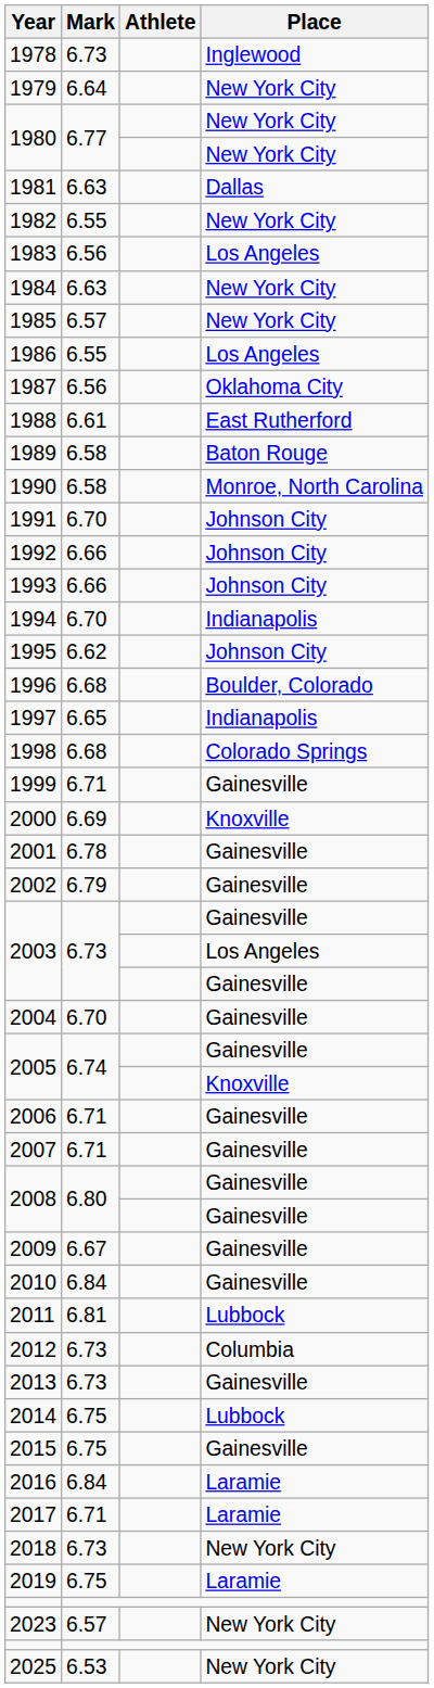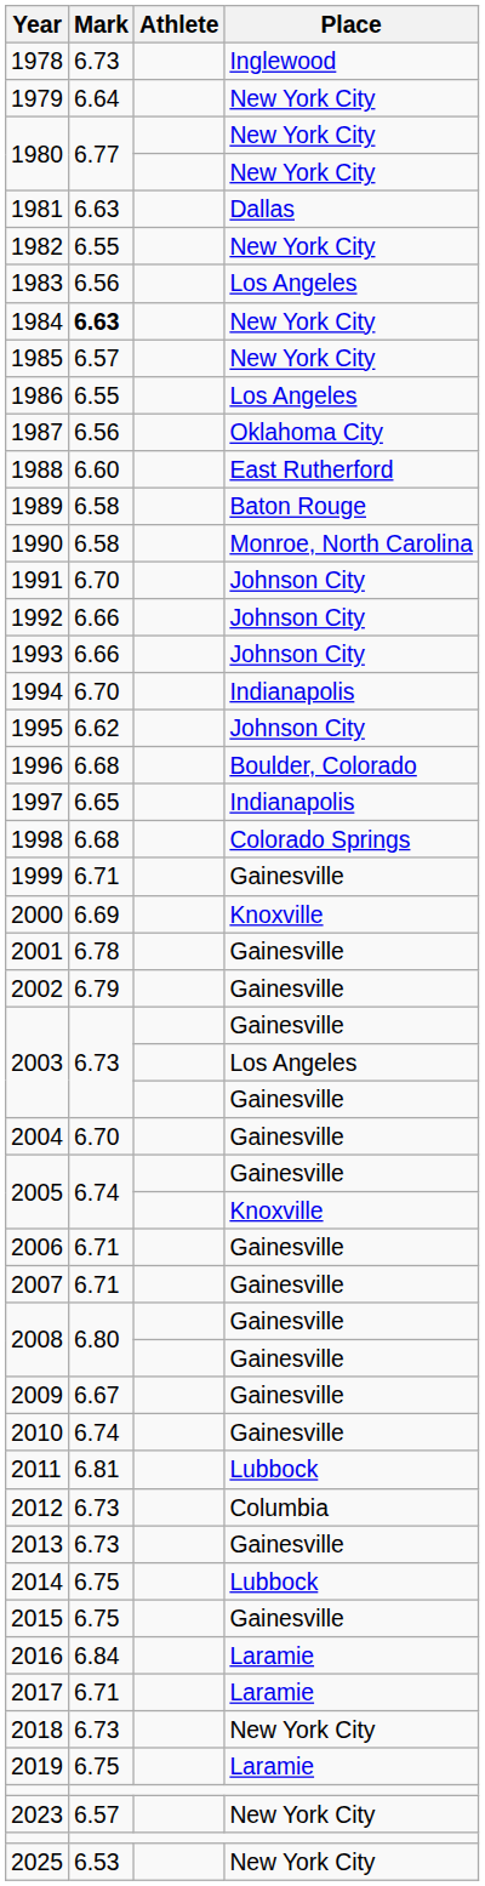 <table class="wikitable sortable" style="font-size:95%;">
 <tr>
 <th>Year</th>
 <th>Mark</th>
 <th>Athlete</th>
 <th>Place</th>
 </tr>
 <tr>
 <td>1978</td>
 <td>6.73</td>
 <td align=left></td>
 <td><a href='#'>Inglewood</a></td>
 </tr>
 <tr>
 <td>1979</td>
 <td>6.64</td>
 <td align=left></td>
 <td><a href='#'>New York City</a></td>
 </tr>
 <tr>
 <td rowspan=2>1980</td>
 <td rowspan=2>6.77</td>
 <td align=left></td>
 <td><a href='#'>New York City</a></td>
 </tr>
 <tr>
 <td align=left></td>
 <td><a href='#'>New York City</a></td>
 </tr>
 <tr>
 <td>1981</td>
 <td>6.63</td>
 <td align=left></td>
 <td><a href='#'>Dallas</a></td>
 </tr>
 <tr>
 <td>1982</td>
 <td>6.55</td>
 <td align=left></td>
 <td><a href='#'>New York City</a></td>
 </tr>
 <tr>
 <td>1983</td>
 <td>6.56</td>
 <td align=left></td>
 <td><a href='#'>Los Angeles</a></td>
 </tr>
 <tr>
 <td>1984</td>
-<td>6.63</td>
+<td><strong>6.63</strong></td>
 <td align=left></td>
 <td><a href='#'>New York City</a></td>
 </tr>
 <tr>
 <td>1985</td>
 <td>6.57</td>
 <td align=left></td>
 <td><a href='#'>New York City</a></td>
 </tr>
 <tr>
 <td>1986</td>
 <td>6.55</td>
 <td align=left></td>
 <td><a href='#'>Los Angeles</a></td>
 </tr>
 <tr>
 <td>1987</td>
 <td>6.56</td>
 <td align=left></td>
 <td><a href='#'>Oklahoma City</a></td>
 </tr>
 <tr>
 <td>1988</td>
-<td>6.61</td>
+<td>6.60</td>
 <td align=left></td>
 <td><a href='#'>East Rutherford</a></td>
 </tr>
 <tr>
 <td>1989</td>
 <td>6.58</td>
 <td align=left></td>
 <td><a href='#'>Baton Rouge</a></td>
 </tr>
 <tr>
 <td>1990</td>
 <td>6.58</td>
 <td align=left></td>
 <td><a href='#'>Monroe, North Carolina</a></td>
 </tr>
 <tr>
 <td>1991</td>
 <td>6.70</td>
 <td align=left></td>
 <td><a href='#'>Johnson City</a></td>
 </tr>
 <tr>
 <td>1992</td>
 <td>6.66</td>
 <td align=left></td>
 <td><a href='#'>Johnson City</a></td>
 </tr>
 <tr>
 <td>1993</td>
 <td>6.66</td>
 <td align=left></td>
 <td><a href='#'>Johnson City</a></td>
 </tr>
 <tr>
 <td>1994</td>
 <td>6.70</td>
 <td align=left></td>
 <td><a href='#'>Indianapolis</a></td>
 </tr>
 <tr>
 <td>1995</td>
 <td>6.62</td>
 <td align=left></td>
 <td><a href='#'>Johnson City</a></td>
 </tr>
 <tr>
 <td>1996</td>
 <td>6.68 </td>
 <td align=left></td>
 <td><a href='#'>Boulder, Colorado</a></td>
 </tr>
 <tr>
 <td>1997</td>
 <td>6.65</td>
 <td align=left></td>
 <td><a href='#'>Indianapolis</a></td>
 </tr>
 <tr>
 <td>1998</td>
 <td>6.68 </td>
 <td align=left></td>
 <td><a href='#'>Colorado Springs</a></td>
 </tr>
 <tr>
 <td>1999</td>
 <td>6.71</td>
 <td align=left></td>
 <td>Gainesville</td>
 </tr>
 <tr>
 <td>2000</td>
 <td>6.69</td>
 <td></td>
 <td><a href='#'>Knoxville</a></td>
 </tr>
 <tr>
 <td>2001</td>
 <td>6.78</td>
 <td></td>
 <td>Gainesville</td>
 </tr>
 <tr>
 <td>2002</td>
 <td>6.79</td>
 <td></td>
 <td>Gainesville</td>
 </tr>
 <tr>
 <td rowspan=3>2003</td>
 <td rowspan=3>6.73</td>
 <td align=left></td>
 <td>Gainesville</td>
 </tr>
 <tr>
 <td align=left></td>
 <td>Los Angeles</td>
 </tr>
 <tr>
 <td align=left></td>
 <td>Gainesville</td>
 </tr>
 <tr>
 <td>2004</td>
 <td>6.70</td>
 <td align=left></td>
 <td>Gainesville</td>
 </tr>
 <tr>
 <td rowspan=2>2005</td>
 <td rowspan=2>6.74</td>
 <td align=left></td>
 <td>Gainesville</td>
 </tr>
 <tr>
 <td></td>
 <td><a href='#'>Knoxville</a></td>
 </tr>
 <tr>
 <td>2006</td>
 <td>6.71</td>
 <td align=left></td>
 <td>Gainesville</td>
 </tr>
 <tr>
 <td>2007</td>
 <td>6.71</td>
 <td align=left></td>
 <td>Gainesville</td>
 </tr>
 <tr>
 <td rowspan=2>2008</td>
 <td rowspan=2>6.80</td>
 <td></td>
 <td>Gainesville</td>
 </tr>
 <tr>
 <td></td>
 <td>Gainesville</td>
 </tr>
 <tr>
 <td>2009</td>
 <td>6.67</td>
 <td align=left></td>
 <td>Gainesville</td>
 </tr>
 <tr>
 <td>2010</td>
-<td>6.84</td>
+<td>6.74</td>
 <td></td>
 <td>Gainesville</td>
 </tr>
 <tr>
 <td>2011</td>
 <td>6.81</td>
 <td></td>
 <td><a href='#'>Lubbock</a></td>
 </tr>
 <tr>
 <td>2012</td>
 <td>6.73</td>
 <td align=left></td>
 <td>Columbia</td>
 </tr>
 <tr>
 <td>2013</td>
 <td>6.73</td>
 <td align=left></td>
 <td>Gainesville</td>
 </tr>
 <tr>
 <td>2014</td>
 <td>6.75</td>
 <td></td>
 <td><a href='#'>Lubbock</a></td>
 </tr>
 <tr>
 <td>2015</td>
 <td>6.75</td>
 <td></td>
 <td>Gainesville</td>
 </tr>
 <tr>
 <td>2016</td>
 <td>6.84 </td>
 <td align=left></td>
 <td><a href='#'>Laramie</a></td>
 </tr>
 <tr>
 <td>2017</td>
 <td>6.71 </td>
 <td align=left></td>
 <td><a href='#'>Laramie</a></td>
 </tr>
 <tr>
 <td>2018</td>
 <td>6.73</td>
 <td></td>
 <td>New York City</td>
 </tr>
 <tr>
 <td>2019</td>
 <td>6.75 </td>
 <td></td>
 <td><a href='#'>Laramie</a></td>
 </tr>
 <tr>
 <td></td>
 </tr>
 <tr>
 <td>2023</td>
 <td>6.57</td>
 <td></td>
 <td>New York City</td>
 </tr>
 <tr>
 <td></td>
 </tr>
 <tr>
 <td>2025</td>
 <td>6.53</td>
 <td></td>
 <td>New York City</td>
 </tr>
 </table>
